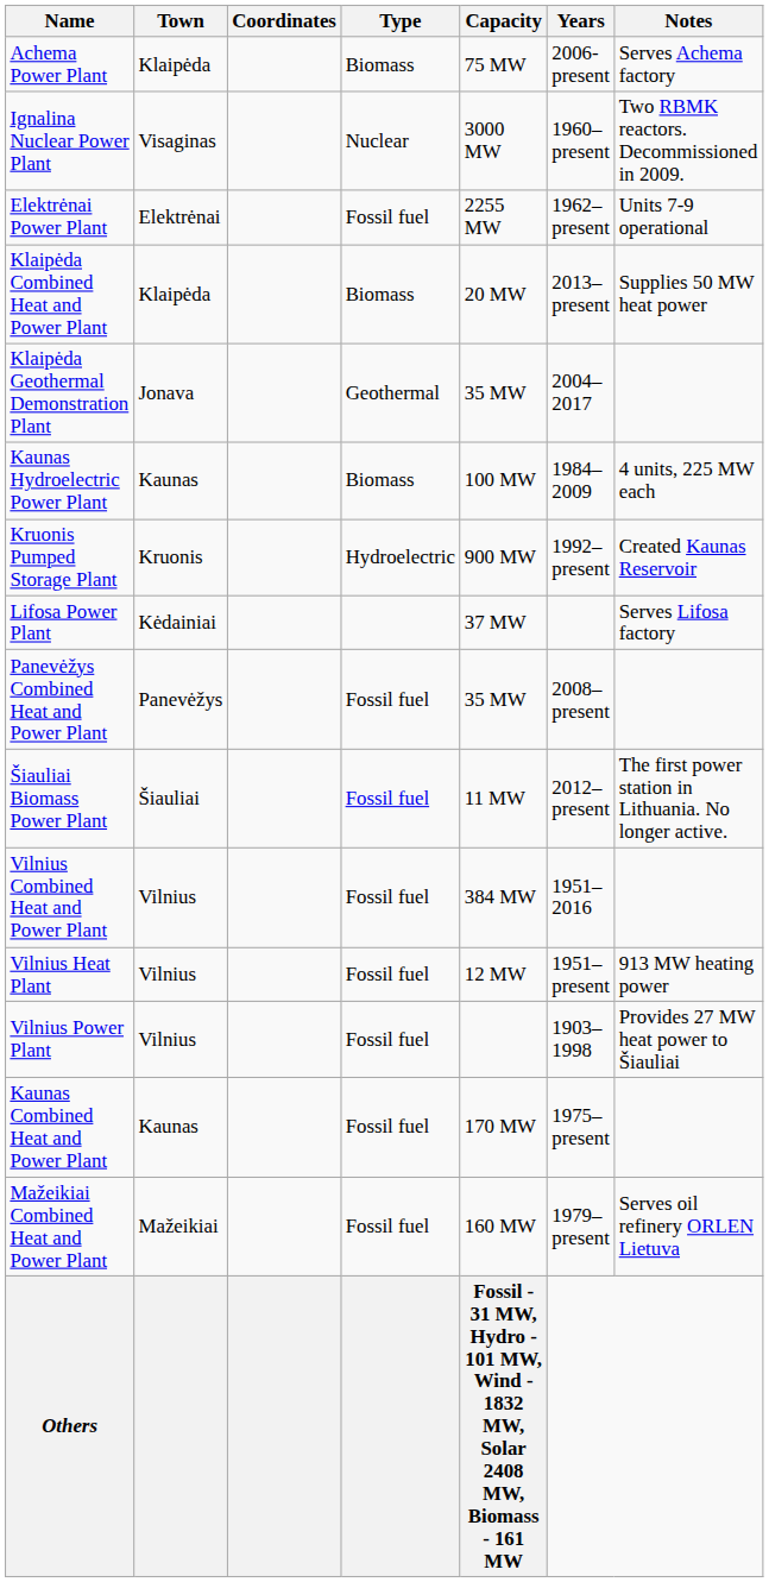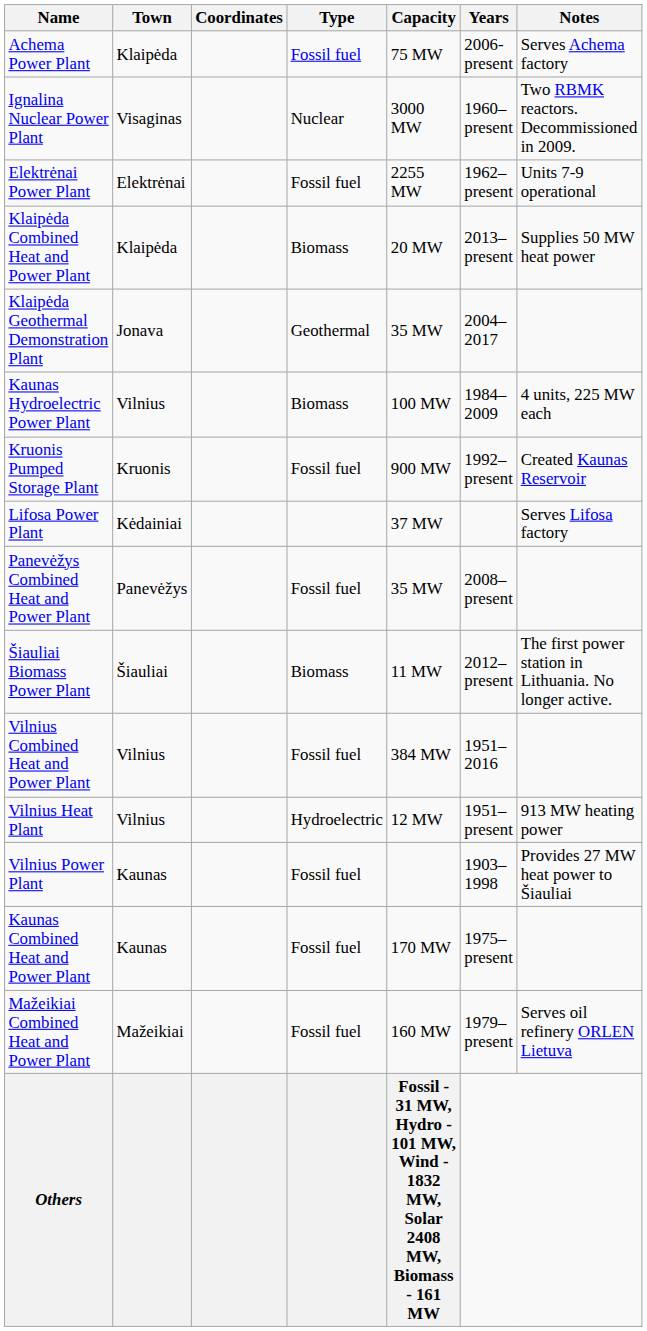 <table class="wikitable sortable">
 <tr>
 <th>Name</th>
 <th>Town</th>
 <th>Coordinates</th>
 <th>Type</th>
 <th>Capacity</th>
 <th>Years</th>
 <th>Notes</th>
 </tr>
 <tr>
 <td><a href='#'>Achema Power Plant</a></td>
 <td>Klaipėda</td>
 <td></td>
-<td>Biomass</td>
+<td><a href='#'>Fossil fuel</a></td>
 <td>75 MW</td>
 <td>2006-present</td>
 <td>Serves <a href='#'>Achema</a> factory</td>
 </tr>
 <tr>
 <td><a href='#'>Ignalina Nuclear Power Plant</a></td>
 <td>Visaginas</td>
 <td></td>
 <td>Nuclear</td>
 <td>3000 MW</td>
 <td>1960–present</td>
 <td>Two <a href='#'>RBMK</a> reactors. Decommissioned in 2009.</td>
 </tr>
 <tr>
 <td><a href='#'>Elektrėnai Power Plant</a></td>
 <td>Elektrėnai</td>
 <td></td>
 <td>Fossil fuel</td>
 <td>2255 MW</td>
 <td>1962–present</td>
 <td>Units 7-9 operational</td>
 </tr>
 <tr>
 <td><a href='#'>Klaipėda Combined Heat and Power Plant</a></td>
 <td>Klaipėda</td>
 <td></td>
 <td>Biomass</td>
 <td>20 MW</td>
 <td>2013–present</td>
 <td>Supplies 50 MW heat power</td>
 </tr>
 <tr>
 <td><a href='#'>Klaipėda Geothermal Demonstration Plant</a></td>
 <td>Jonava</td>
 <td></td>
 <td>Geothermal</td>
 <td>35 MW</td>
 <td>2004–2017</td>
 </tr>
 <tr>
 <td><a href='#'>Kaunas Hydroelectric Power Plant</a></td>
-<td>Kaunas</td>
+<td>Vilnius</td>
 <td></td>
 <td>Biomass</td>
 <td>100 MW</td>
 <td>1984–2009</td>
 <td>4 units, 225 MW each</td>
 </tr>
 <tr>
 <td><a href='#'>Kruonis Pumped Storage Plant</a></td>
 <td>Kruonis</td>
 <td></td>
-<td>Hydroelectric</td>
+<td>Fossil fuel</td>
 <td>900 MW</td>
 <td>1992–present</td>
 <td>Created <a href='#'>Kaunas Reservoir</a></td>
 </tr>
 <tr>
 <td><a href='#'>Lifosa Power Plant</a></td>
 <td>Kėdainiai</td>
 <td></td>
 <td></td>
 <td>37 MW</td>
 <td></td>
 <td>Serves <a href='#'>Lifosa</a> factory</td>
 </tr>
 <tr>
 <td><a href='#'>Panevėžys Combined Heat and Power Plant</a></td>
 <td>Panevėžys</td>
 <td></td>
 <td>Fossil fuel</td>
 <td>35 MW</td>
 <td>2008–present</td>
 <td></td>
 </tr>
 <tr>
 <td><a href='#'>Šiauliai Biomass Power Plant</a></td>
 <td>Šiauliai</td>
 <td></td>
-<td><a href='#'>Fossil fuel</a></td>
+<td>Biomass</td>
 <td>11 MW</td>
 <td>2012–present</td>
 <td>The first power station in Lithuania. No longer active.</td>
 </tr>
 <tr>
 <td><a href='#'>Vilnius Combined Heat and Power Plant</a></td>
 <td>Vilnius</td>
 <td></td>
 <td>Fossil fuel</td>
 <td>384 MW</td>
 <td>1951–2016</td>
 <td></td>
 </tr>
 <tr>
 <td><a href='#'>Vilnius Heat Plant</a></td>
 <td>Vilnius</td>
 <td></td>
-<td>Fossil fuel</td>
+<td>Hydroelectric</td>
 <td>12 MW</td>
 <td>1951–present</td>
 <td>913 MW heating power</td>
 </tr>
 <tr>
 <td><a href='#'>Vilnius Power Plant</a></td>
-<td>Vilnius</td>
+<td>Kaunas</td>
 <td></td>
 <td>Fossil fuel</td>
 <td></td>
 <td>1903–1998</td>
 <td>Provides 27 MW heat power to Šiauliai</td>
 </tr>
 <tr>
 <td><a href='#'>Kaunas Combined Heat and Power Plant</a></td>
 <td>Kaunas</td>
 <td></td>
 <td>Fossil fuel</td>
 <td>170 MW</td>
 <td>1975–present</td>
 <td></td>
 </tr>
 <tr>
 <td><a href='#'>Mažeikiai Combined Heat and Power Plant</a></td>
 <td>Mažeikiai</td>
 <td></td>
 <td>Fossil fuel</td>
 <td>160 MW</td>
 <td>1979–present</td>
 <td>Serves oil refinery <a href='#'>ORLEN Lietuva</a></td>
 </tr>
 <tr>
 <th><em>Others</em></th>
 <th></th>
 <th></th>
 <th></th>
 <th>Fossil - 31 MW, Hydro - 101 MW, Wind - 1832 MW, Solar 2408 MW, Biomass - 161 MW</th>
 </tr>
 </table>
